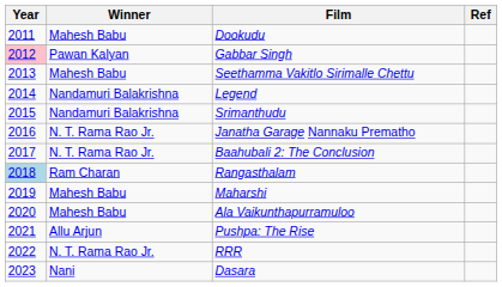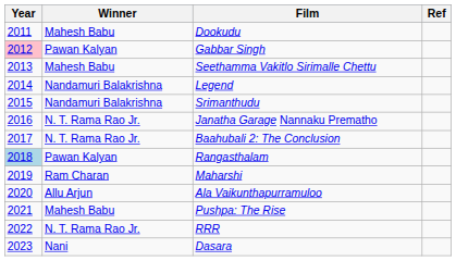 <table class="wikitable sortable" style="width:50%;">
 <tr style="background:#d1e4fd;">
 <th>Year</th>
 <th>Winner</th>
 <th>Film</th>
 <th>Ref</th>
 </tr>
 <tr>
 <td><a href='#'>2011</a></td>
 <td><a href='#'>Mahesh Babu</a></td>
 <td><em><a href='#'>Dookudu</a></em></td>
 <td></td>
 </tr>
 <tr>
 <td style="background: pink;"><a href='#'>2012</a></td>
 <td><a href='#'>Pawan Kalyan</a></td>
 <td><em><a href='#'>Gabbar Singh</a></em></td>
 <td></td>
 </tr>
 <tr>
 <td><a href='#'>2013</a></td>
 <td><a href='#'>Mahesh Babu</a></td>
 <td><em><a href='#'>Seethamma Vakitlo Sirimalle Chettu</a></em></td>
 <td></td>
 </tr>
 <tr>
 <td><a href='#'>2014</a></td>
 <td><a href='#'>Nandamuri Balakrishna</a></td>
 <td><em><a href='#'>Legend</a></em></td>
 <td></td>
 </tr>
 <tr>
 <td><a href='#'>2015</a></td>
 <td><a href='#'>Nandamuri Balakrishna</a></td>
 <td><em><a href='#'>Srimanthudu</a></em></td>
 <td></td>
 </tr>
 <tr>
 <td><a href='#'>2016</a></td>
 <td><a href='#'>N. T. Rama Rao Jr.</a></td>
 <td><em><a href='#'>Janatha Garage</a></em> <a href='#'>Nannaku Prematho</a></td>
 <td></td>
 </tr>
 <tr>
 <td><a href='#'>2017</a></td>
 <td><a href='#'>N. T. Rama Rao Jr.</a></td>
 <td><em><a href='#'>Baahubali 2: The Conclusion</a></em></td>
 <td></td>
 </tr>
 <tr>
 <td style="background: lightblue;"><a href='#'>2018</a></td>
-<td><a href='#'>Ram Charan</a></td>
+<td><a href='#'>Pawan Kalyan</a></td>
 <td><em><a href='#'>Rangasthalam</a></em></td>
 <td></td>
 </tr>
 <tr>
 <td><a href='#'>2019</a></td>
-<td><a href='#'>Mahesh Babu</a></td>
+<td><a href='#'>Ram Charan</a></td>
 <td><em><a href='#'>Maharshi</a></em></td>
 <td></td>
 </tr>
 <tr>
 <td><a href='#'>2020</a></td>
-<td><a href='#'>Mahesh Babu</a></td>
+<td><a href='#'>Allu Arjun</a></td>
 <td><em><a href='#'>Ala Vaikunthapurramuloo</a></em></td>
 <td></td>
 </tr>
 <tr>
 <td><a href='#'>2021</a></td>
-<td><a href='#'>Allu Arjun</a></td>
+<td><a href='#'>Mahesh Babu</a></td>
 <td><em><a href='#'>Pushpa: The Rise</a></em></td>
 <td></td>
 </tr>
 <tr>
 <td><a href='#'>2022</a></td>
 <td><a href='#'>N. T. Rama Rao Jr.</a></td>
 <td><em><a href='#'>RRR</a></em></td>
 <td></td>
 </tr>
 <tr>
 <td><a href='#'>2023</a></td>
 <td><a href='#'>Nani</a></td>
 <td><em><a href='#'>Dasara</a></em></td>
 <td></td>
 </tr>
 </table>
